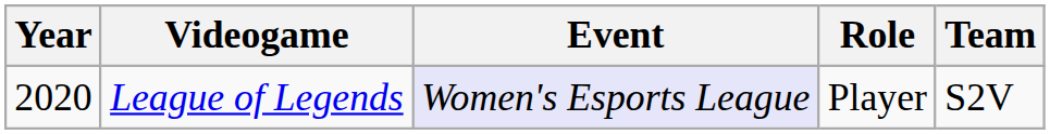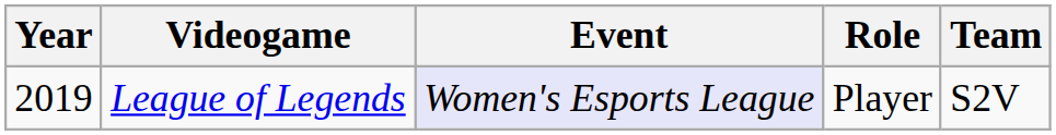 <table class="wikitable">
 <tr>
 <th>Year</th>
 <th>Videogame</th>
 <th>Event</th>
 <th>Role</th>
 <th>Team</th>
 </tr>
 <tr>
-<td>2020</td>
+<td>2019</td>
 <td><em><a href='#'>League of Legends</a></em></td>
 <td style="background: lavender;"><em>Women's Esports League</em></td>
 <td>Player</td>
 <td>S2V</td>
 </tr>
 </table>
